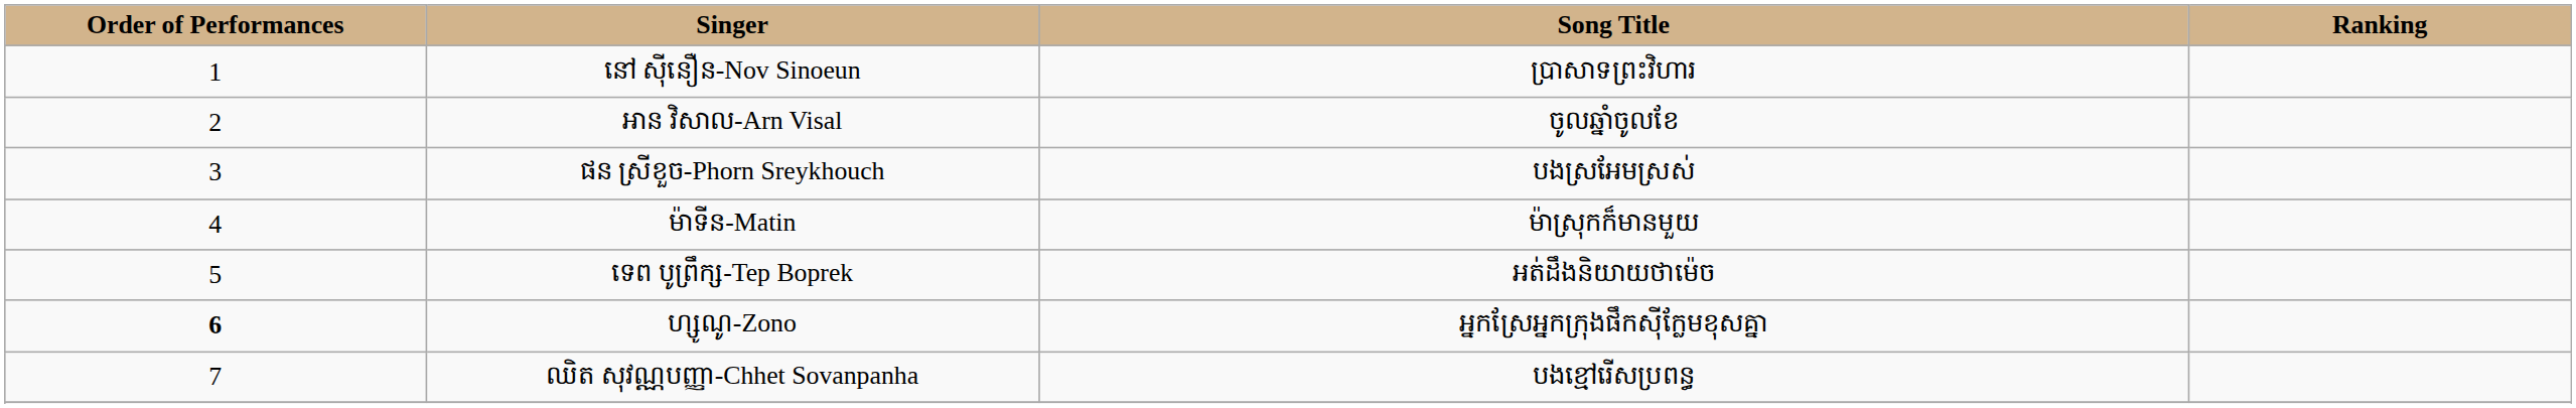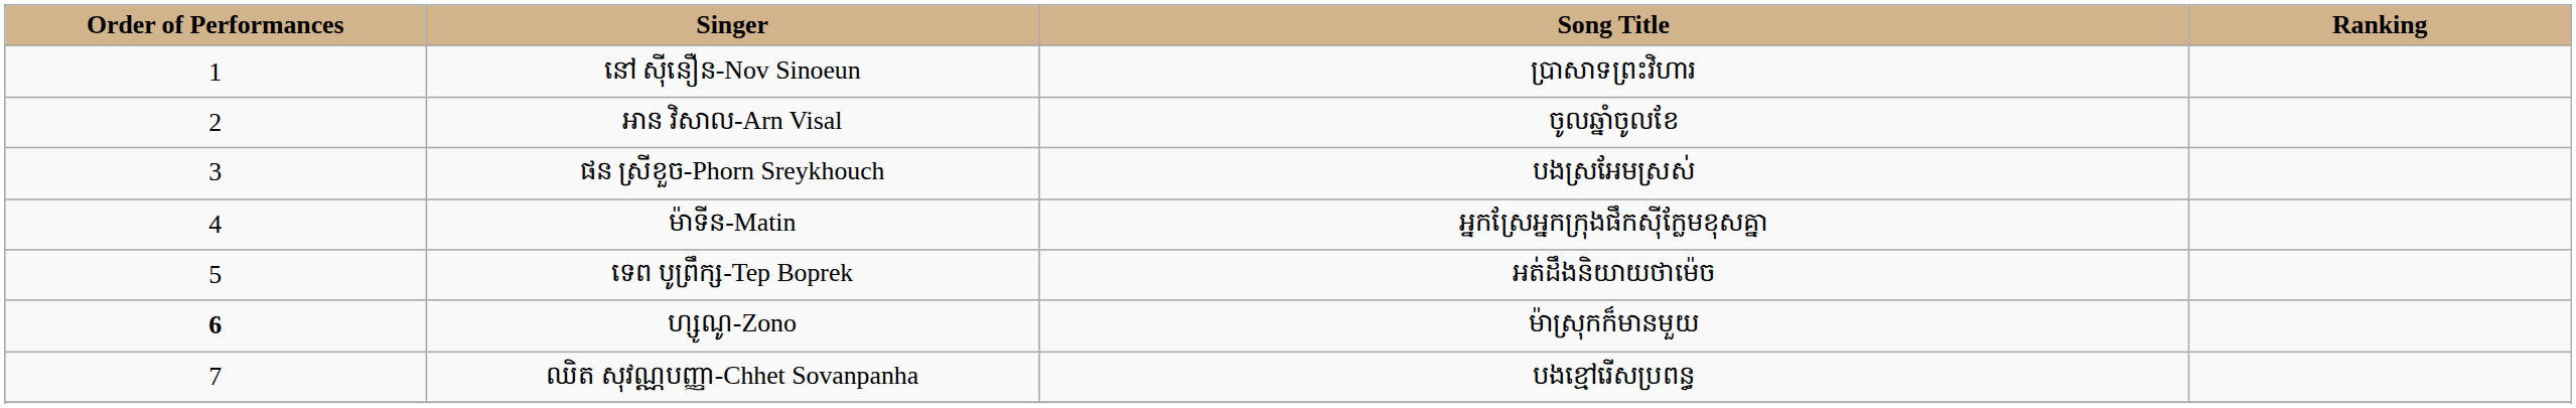 <table class="wikitable sortable mw-collapsible" width="100%" style="text-align:center">
 <tr align=center style="background:tan">
 <td style="width:5%"><strong>Order of Performances</strong></td>
 <td style="width:8%"><strong>Singer</strong></td>
 <td style="width:15%"><strong>Song Title</strong></td>
 <td style="width:5%"><strong>Ranking</strong></td>
 </tr>
 <tr>
 <td>1</td>
 <td>នៅ ស៊ីនឿន-Nov Sinoeun</td>
 <td>ប្រាសាទព្រះវិហារ</td>
 <td></td>
 </tr>
 <tr align="center">
 <td>2</td>
 <td>អាន វិសាល-Arn Visal</td>
 <td>ចូលឆ្នាំចូលខែ</td>
 <td></td>
 </tr>
 <tr align="center">
 <td>3</td>
 <td>ផន ស្រីខួច-Phorn Sreykhouch</td>
 <td>បងស្រអែមស្រស់</td>
 <td></td>
 </tr>
 <tr align="center">
 <td>4</td>
 <td>ម៉ាទីន-Matin</td>
-<td>ម៉ាស្រុកក៏មានមួយ</td>
+<td>អ្នកស្រែអ្នកក្រុងផឹកស៊ីក្លែមខុសគ្នា</td>
 <td></td>
 </tr>
 <tr align="center">
 <td>5</td>
 <td>ទេព បូព្រឹក្ស-Tep Boprek</td>
 <td>អត់ដឹងនិយាយថាម៉េច</td>
 <td></td>
 </tr>
 <tr align="center">
 <td><strong>6</strong></td>
 <td>ហ្សូណូ-Zono</td>
-<td>អ្នកស្រែអ្នកក្រុងផឹកស៊ីក្លែមខុសគ្នា</td>
+<td>ម៉ាស្រុកក៏មានមួយ</td>
 <td></td>
 </tr>
 <tr align="center">
 <td>7</td>
 <td>ឈិត សុវណ្ណបញ្ញា-Chhet Sovanpanha</td>
 <td>បងខ្មៅរើសប្រពន្ធ</td>
 <td></td>
 </tr>
 <tr align="center">
 </tr>
 <tr>
 </tr>
 </table>
